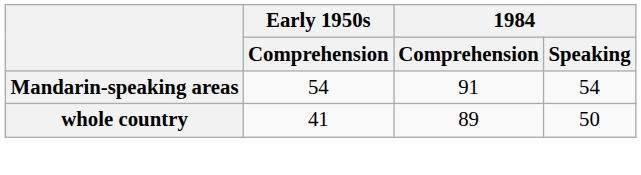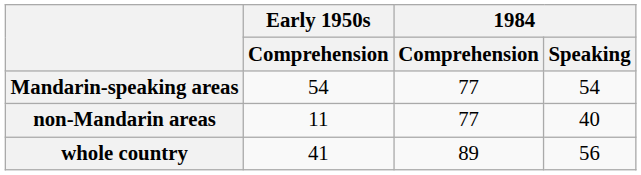 <table class="wikitable" style="text-align:center; margin:1em auto 1em auto">
 <tr>
 <th rowspan="2"></th>
 <th>Early 1950s</th>
 <th colspan="2">1984</th>
 </tr>
 <tr>
 <th>Comprehension</th>
 <th>Comprehension</th>
 <th>Speaking</th>
 </tr>
 <tr>
 <th>Mandarin-speaking areas</th>
 <td>54</td>
-<td>91</td>
+<td>77</td>
 <td>54</td>
+</tr>
+<tr>
+<th>non-Mandarin areas</th>
+<td>11</td>
+<td>77</td>
+<td>40</td>
 </tr>
 <tr>
 <th>whole country</th>
 <td>41</td>
 <td>89</td>
-<td>50</td>
+<td>56</td>
 </tr>
 </table>
